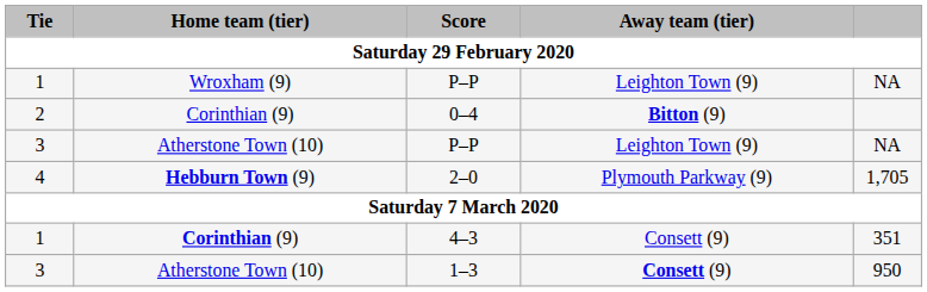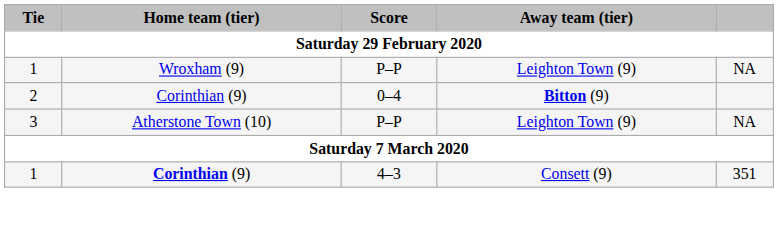 <table class="wikitable" style="width: 700px; background:WhiteSmoke; text-align:center; font-size:90%">
 <tr>
 <td scope="col" style="width:  7.50%; background:silver;"><strong>Tie</strong></td>
 <td scope="col" style="width: 36.25%; background:silver;"><strong>Home team (tier)</strong></td>
 <td scope="col" style="width: 12.50%; background:silver;"><strong>Score</strong></td>
 <td scope="col" style="width: 36.25%; background:silver;"><strong>Away team (tier)</strong></td>
 <td scope="col" style="width:  7.50%; background:silver;"><strong></strong></td>
 </tr>
 <tr>
 <td colspan="5" style= background:White><strong>Saturday 29 February 2020</strong></td>
 </tr>
 <tr>
 <td>1</td>
 <td><a href='#'>Wroxham</a> (9)</td>
 <td>P–P</td>
 <td><a href='#'>Leighton Town</a> (9)</td>
 <td>NA</td>
 </tr>
 <tr>
 <td>2</td>
 <td><a href='#'>Corinthian</a> (9)</td>
 <td>0–4</td>
 <td><strong><a href='#'>Bitton</a></strong> (9)</td>
 <td></td>
 </tr>
 <tr>
 <td>3</td>
 <td><a href='#'>Atherstone Town</a> (10)</td>
 <td>P–P</td>
 <td><a href='#'>Leighton Town</a> (9)</td>
 <td>NA</td>
 </tr>
 <tr>
-<td>4</td>
-<td><strong><a href='#'>Hebburn Town</a></strong> (9)</td>
-<td>2–0</td>
-<td><a href='#'>Plymouth Parkway</a> (9)</td>
-<td>1,705</td>
-</tr>
-<tr>
 <td colspan="5" style= background:White><strong>Saturday 7 March 2020</strong></td>
 </tr>
 <tr>
 <td>1</td>
 <td><strong><a href='#'>Corinthian</a></strong> (9)</td>
 <td>4–3</td>
 <td><a href='#'>Consett</a> (9)</td>
 <td>351</td>
 </tr>
-<tr>
-<td>3</td>
-<td><a href='#'>Atherstone Town</a> (10)</td>
-<td>1–3 </td>
-<td><strong><a href='#'>Consett</a></strong> (9)</td>
-<td>950</td>
-</tr>
 </table>
